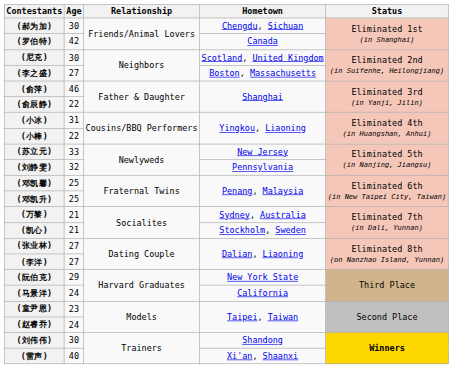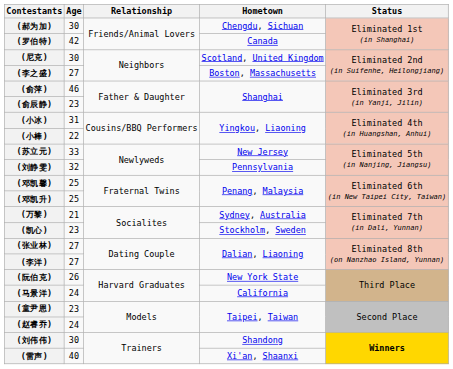 <table class="wikitable sortable" style="text-align:center;">
 <tr>
 <th scope="col">Contestants</th>
 <th scope="col">Age</th>
 <th class="unsortable" scope="col">Relationship</th>
 <th scope="col" class="unsortable">Hometown</th>
 <th scope="col">Status</th>
 </tr>
 <tr>
 <th scope="row"> (郝为加)</th>
 <td>30</td>
 <td rowspan="2">Friends/Animal Lovers</td>
 <td><a href='#'>Chengdu</a>, <a href='#'>Sichuan</a></td>
 <td rowspan="2" bgcolor="f4c7b8">Eliminated 1st<br><small><em>(in Shanghai)</em></small></td>
 </tr>
 <tr>
 <th scope="row"> (罗伯特)</th>
 <td>42</td>
 <td><a href='#'>Canada</a></td>
 </tr>
 <tr>
 <th scope="row"> (尼克)</th>
 <td>30</td>
 <td rowspan="2">Neighbors</td>
 <td><a href='#'>Scotland</a>, <a href='#'>United Kingdom</a></td>
 <td rowspan="2" bgcolor="f4c7b8">Eliminated 2nd<br><small><em>(in Suifenhe, Heilongjiang)</em></small></td>
 </tr>
 <tr>
 <th scope="row"> (李之盛)</th>
 <td>27</td>
 <td><a href='#'>Boston</a>, <a href='#'>Massachusetts</a></td>
 </tr>
 <tr>
 <th scope="row"> (俞萍)</th>
 <td>46</td>
 <td rowspan="2">Father & Daughter</td>
 <td rowspan="2"><a href='#'>Shanghai</a></td>
 <td rowspan="2" bgcolor="f4c7b8">Eliminated 3rd<br><small><em>(in Yanji, Jilin)</em></small></td>
 </tr>
 <tr>
 <th scope="row"> (俞辰静)</th>
-<td>22</td>
+<td>23</td>
 </tr>
 <tr>
 <th scope="row"> (小冰)</th>
 <td>31</td>
 <td rowspan="2">Cousins/BBQ Performers</td>
 <td rowspan="2"><a href='#'>Yingkou</a>, <a href='#'>Liaoning</a></td>
 <td rowspan="2" bgcolor="f4c7b8">Eliminated 4th<br><small><em>(in Huangshan, Anhui)</em></small></td>
 </tr>
 <tr>
 <th scope="row"> (小棒)</th>
 <td>22</td>
 </tr>
 <tr>
 <th scope="row"> (苏立元)</th>
 <td>33</td>
 <td rowspan="2">Newlyweds</td>
 <td><a href='#'>New Jersey</a></td>
 <td rowspan="2" bgcolor="f4c7b8">Eliminated 5th<br><small><em>(in Nanjing, Jiangsu)</em></small></td>
 </tr>
 <tr>
 <th scope="row"> (刘静雯)</th>
 <td>32</td>
 <td><a href='#'>Pennsylvania</a></td>
 </tr>
 <tr>
 <th scope="row"> (邓凯馨)</th>
 <td>25</td>
 <td rowspan="2">Fraternal Twins</td>
 <td rowspan="2"><a href='#'>Penang</a>, <a href='#'>Malaysia</a></td>
 <td rowspan="2" bgcolor="f4c7b8">Eliminated 6th<br><small><em>(in New Taipei City, Taiwan)</em></small></td>
 </tr>
 <tr>
 <th scope="row"> (邓凯升)</th>
 <td>25</td>
 </tr>
 <tr>
 <th scope="row"> (万黎)</th>
 <td>21</td>
 <td rowspan="2">Socialites</td>
 <td><a href='#'>Sydney</a>, <a href='#'>Australia</a></td>
 <td rowspan="2" bgcolor="f4c7b8">Eliminated 7th<br><small><em>(in Dali, Yunnan)</em></small></td>
 </tr>
 <tr>
 <th scope="row"> (凯心)</th>
-<td>21</td>
+<td>23</td>
 <td><a href='#'>Stockholm</a>, <a href='#'>Sweden</a></td>
 </tr>
 <tr>
 <th scope="row"> (张业林)</th>
 <td>27</td>
 <td rowspan="2">Dating Couple</td>
 <td rowspan="2"><a href='#'>Dalian</a>, <a href='#'>Liaoning</a></td>
 <td rowspan="2" bgcolor="f4c7b8">Eliminated 8th<br><small><em>(on Nanzhao Island, Yunnan)</em></small></td>
 </tr>
 <tr>
 <th scope="row"> (李洋)</th>
 <td>27</td>
 </tr>
 <tr>
 <th scope="row"> (阮伯克)</th>
-<td>29</td>
+<td>26</td>
 <td rowspan="2">Harvard Graduates</td>
 <td><a href='#'>New York State</a></td>
 <td rowspan="2" bgcolor="tan">Third Place</td>
 </tr>
 <tr>
 <th scope="row"> (马景洋)</th>
 <td>24</td>
 <td><a href='#'>California</a></td>
 </tr>
 <tr>
 <th scope="row"> (童尹恩)</th>
 <td>23</td>
 <td rowspan="2">Models</td>
 <td rowspan="2"><a href='#'>Taipei</a>, <a href='#'>Taiwan</a></td>
 <td rowspan="2" bgcolor="silver">Second Place</td>
 </tr>
 <tr>
 <th scope="row"> (赵睿乔)</th>
 <td>24</td>
 </tr>
 <tr>
 <th scope="row"> (刘伟伟)</th>
 <td>30</td>
 <td rowspan="2">Trainers</td>
 <td><a href='#'>Shandong</a></td>
 <td rowspan="2" bgcolor="gold"><strong>Winners</strong></td>
 </tr>
 <tr>
 <th scope="row"> (雷声)</th>
 <td>40</td>
 <td><a href='#'>Xi'an</a>, <a href='#'>Shaanxi</a></td>
 </tr>
 </table>
